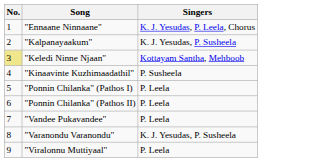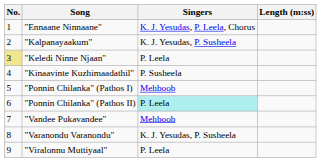 <table class="wikitable" style="font-size:95%;">
 <tr>
 <th>No.</th>
 <th>Song</th>
 <th>Singers</th>
+<th>Length (m:ss)</th>
 </tr>
 <tr>
 <td>1</td>
 <td>"Ennaane Ninnaane"</td>
 <td><a href='#'>K. J. Yesudas</a>, <a href='#'>P. Leela</a>, Chorus</td>
+<td></td>
 </tr>
 <tr>
 <td>2</td>
 <td>"Kalpanayaakum"</td>
 <td>K. J. Yesudas, <a href='#'>P. Susheela</a></td>
+<td></td>
 </tr>
 <tr>
 <td style="background: khaki;">3</td>
 <td>"Keledi Ninne Njaan"</td>
-<td><a href='#'>Kottayam Santha</a>, <a href='#'>Mehboob</a></td>
+<td>P. Leela</td>
+<td></td>
 </tr>
 <tr>
 <td>4</td>
 <td>"Kinaavinte Kuzhimaadathil"</td>
 <td>P. Susheela</td>
+<td></td>
 </tr>
 <tr>
 <td>5</td>
 <td>"Ponnin Chilanka" (Pathos I)</td>
-<td>P. Leela</td>
+<td><a href='#'>Mehboob</a></td>
+<td></td>
 </tr>
 <tr>
 <td>6</td>
 <td>"Ponnin Chilanka" (Pathos II)</td>
-<td>P. Leela</td>
+<td style="background: paleturquoise;">P. Leela</td>
+<td></td>
 </tr>
 <tr>
 <td>7</td>
 <td>"Vandee Pukavandee"</td>
-<td>P. Leela</td>
+<td><a href='#'>Mehboob</a></td>
+<td></td>
 </tr>
 <tr>
 <td>8</td>
 <td>"Varanondu Varanondu"</td>
 <td>K. J. Yesudas, P. Susheela</td>
+<td></td>
 </tr>
 <tr>
 <td>9</td>
 <td>"Viralonnu Muttiyaal"</td>
 <td>P. Leela</td>
+<td></td>
 </tr>
 </table>
